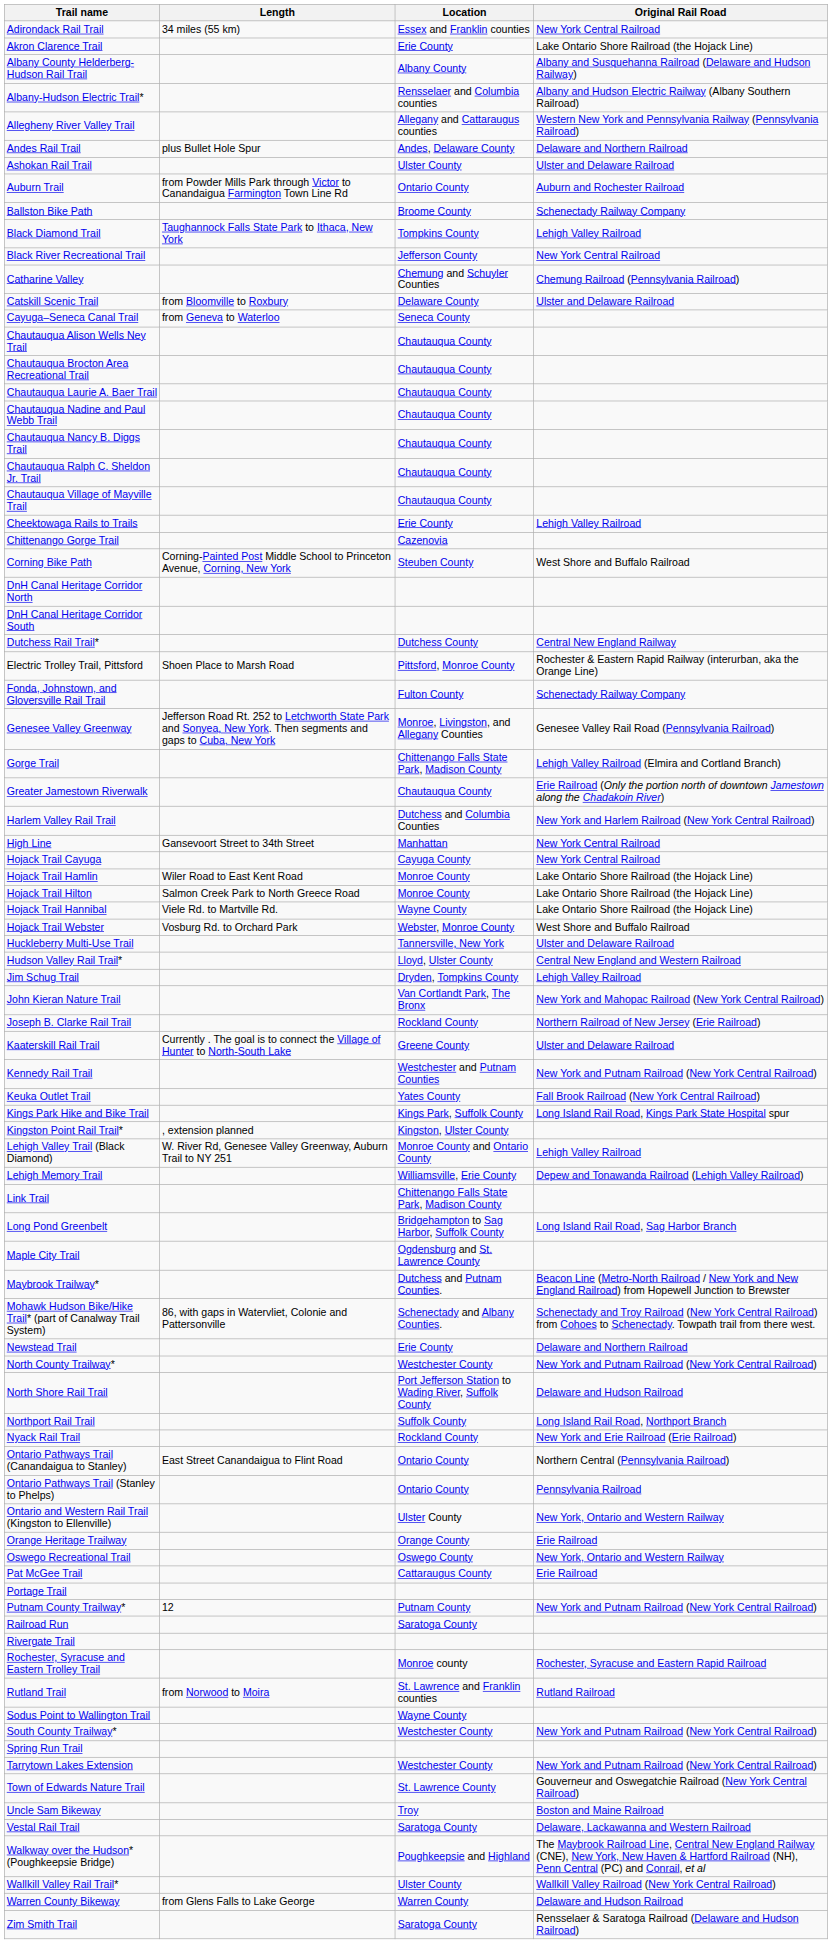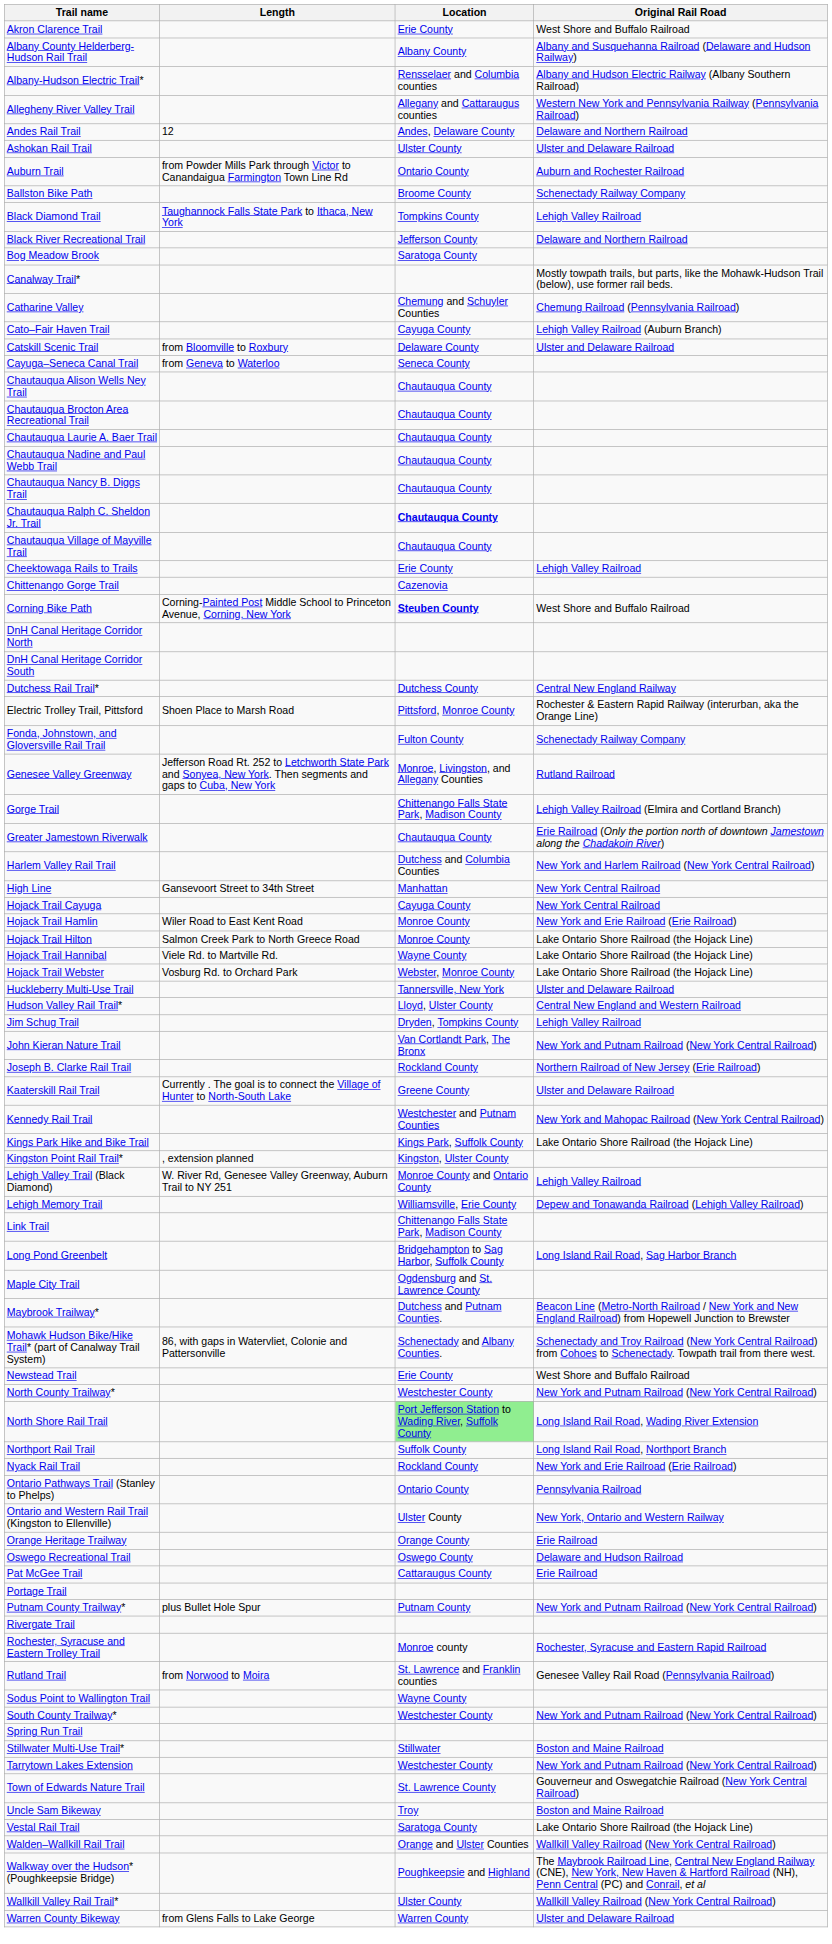 <table class="wikitable">
 <tr>
 <th>Trail name</th>
 <th>Length</th>
 <th>Location</th>
 <th>Original Rail Road</th>
 </tr>
 <tr>
-<td><a href='#'>Adirondack Rail Trail</a></td>
-<td>34 miles (55 km)</td>
-<td><a href='#'>Essex</a> and <a href='#'>Franklin</a> counties</td>
-<td><a href='#'>New York Central Railroad</a></td>
-</tr>
-<tr>
 <td><a href='#'>Akron Clarence Trail</a></td>
 <td></td>
 <td><a href='#'>Erie County</a></td>
-<td>Lake Ontario Shore Railroad (the Hojack Line)</td>
+<td>West Shore and Buffalo Railroad</td>
 </tr>
 <tr>
 <td><a href='#'>Albany County Helderberg-Hudson Rail Trail</a></td>
 <td> </td>
 <td><a href='#'>Albany County</a></td>
 <td><a href='#'>Albany and Susquehanna Railroad</a> (<a href='#'>Delaware and Hudson Railway</a>)</td>
 </tr>
 <tr>
 <td><a href='#'>Albany-Hudson Electric Trail</a>*</td>
 <td></td>
 <td><a href='#'>Rensselaer</a> and <a href='#'>Columbia</a> counties</td>
 <td><a href='#'>Albany and Hudson Electric Railway</a> (Albany Southern Railroad)</td>
 </tr>
 <tr>
 <td><a href='#'>Allegheny River Valley Trail</a></td>
 <td></td>
 <td><a href='#'>Allegany</a> and <a href='#'>Cattaraugus</a> counties</td>
 <td><a href='#'>Western New York and Pennsylvania Railway</a> (<a href='#'>Pennsylvania Railroad</a>)</td>
 </tr>
 <tr>
 <td><a href='#'>Andes Rail Trail</a></td>
-<td> plus  Bullet Hole Spur</td>
+<td>12</td>
 <td><a href='#'>Andes</a>, <a href='#'>Delaware County</a></td>
 <td><a href='#'>Delaware and Northern Railroad</a></td>
 </tr>
 <tr>
 <td><a href='#'>Ashokan Rail Trail</a></td>
 <td></td>
 <td><a href='#'>Ulster County</a></td>
 <td><a href='#'>Ulster and Delaware Railroad</a></td>
 </tr>
 <tr>
 <td><a href='#'>Auburn Trail</a></td>
 <td> from Powder Mills Park through <a href='#'>Victor</a> to Canandaigua <a href='#'>Farmington</a> Town Line Rd</td>
 <td><a href='#'>Ontario County</a></td>
 <td><a href='#'>Auburn and Rochester Railroad</a></td>
 </tr>
 <tr>
 <td><a href='#'>Ballston Bike Path</a></td>
 <td></td>
 <td><a href='#'>Broome County</a></td>
 <td><a href='#'>Schenectady Railway Company</a></td>
 </tr>
 <tr>
 <td><a href='#'>Black Diamond Trail</a></td>
 <td> <a href='#'>Taughannock Falls State Park</a> to <a href='#'>Ithaca, New York</a></td>
 <td><a href='#'>Tompkins County</a></td>
 <td><a href='#'>Lehigh Valley Railroad</a> </td>
 </tr>
 <tr>
 <td><a href='#'>Black River Recreational Trail</a></td>
 <td></td>
 <td><a href='#'>Jefferson County</a></td>
-<td><a href='#'>New York Central Railroad</a></td>
+<td><a href='#'>Delaware and Northern Railroad</a></td>
+</tr>
+<tr>
+<td><a href='#'>Bog Meadow Brook</a></td>
+<td></td>
+<td><a href='#'>Saratoga County</a></td>
+<td></td>
+</tr>
+<tr>
+<td><a href='#'>Canalway Trail</a>*</td>
+<td></td>
+<td></td>
+<td>Mostly towpath trails, but parts, like the Mohawk-Hudson Trail (below), use former rail beds.</td>
 </tr>
 <tr>
 <td><a href='#'>Catharine Valley</a></td>
 <td></td>
 <td><a href='#'>Chemung</a> and <a href='#'>Schuyler</a> Counties</td>
 <td><a href='#'>Chemung Railroad</a> (<a href='#'>Pennsylvania Railroad</a>)</td>
+</tr>
+<tr>
+<td><a href='#'>Cato–Fair Haven Trail</a></td>
+<td></td>
+<td><a href='#'>Cayuga County</a></td>
+<td><a href='#'>Lehigh Valley Railroad</a> (Auburn Branch)</td>
 </tr>
 <tr>
 <td><a href='#'>Catskill Scenic Trail</a></td>
 <td> from <a href='#'>Bloomville</a> to <a href='#'>Roxbury</a></td>
 <td><a href='#'>Delaware County</a></td>
 <td><a href='#'>Ulster and Delaware Railroad</a></td>
 </tr>
 <tr>
 <td><a href='#'>Cayuga–Seneca Canal Trail</a></td>
 <td> from <a href='#'>Geneva</a> to <a href='#'>Waterloo</a></td>
 <td><a href='#'>Seneca County</a></td>
 <td></td>
 </tr>
 <tr>
 <td><a href='#'>Chautauqua Alison Wells Ney Trail</a></td>
 <td> </td>
 <td><a href='#'>Chautauqua County</a></td>
 <td></td>
 </tr>
 <tr>
 <td><a href='#'>Chautauqua Brocton Area Recreational Trail</a></td>
 <td></td>
 <td><a href='#'>Chautauqua County</a></td>
 <td></td>
 </tr>
 <tr>
 <td><a href='#'>Chautauqua Laurie A. Baer Trail</a></td>
 <td></td>
 <td><a href='#'>Chautauqua County</a></td>
 <td></td>
 </tr>
 <tr>
 <td><a href='#'>Chautauqua Nadine and Paul Webb Trail</a></td>
 <td></td>
 <td><a href='#'>Chautauqua County</a></td>
 <td></td>
 </tr>
 <tr>
 <td><a href='#'>Chautauqua Nancy B. Diggs Trail</a></td>
 <td></td>
 <td><a href='#'>Chautauqua County</a></td>
 <td></td>
 </tr>
 <tr>
 <td><a href='#'>Chautauqua Ralph C. Sheldon Jr. Trail</a></td>
 <td></td>
-<td><a href='#'>Chautauqua County</a></td>
+<td><strong><a href='#'>Chautauqua County</a></strong></td>
 <td></td>
 </tr>
 <tr>
 <td><a href='#'>Chautauqua Village of Mayville Trail</a></td>
 <td></td>
 <td><a href='#'>Chautauqua County</a></td>
 <td></td>
 </tr>
 <tr>
 <td><a href='#'>Cheektowaga Rails to Trails</a></td>
 <td></td>
 <td><a href='#'>Erie County</a></td>
 <td><a href='#'>Lehigh Valley Railroad</a></td>
 </tr>
 <tr>
 <td><a href='#'>Chittenango Gorge Trail</a></td>
 <td></td>
 <td><a href='#'>Cazenovia</a></td>
 <td></td>
 </tr>
 <tr>
 <td><a href='#'>Corning Bike Path</a></td>
 <td> Corning-<a href='#'>Painted Post</a> Middle School to Princeton Avenue, <a href='#'>Corning, New York</a></td>
-<td><a href='#'>Steuben County</a></td>
+<td><strong><a href='#'>Steuben County</a></strong></td>
 <td>West Shore and Buffalo Railroad</td>
 </tr>
 <tr>
 <td><a href='#'>DnH Canal Heritage Corridor North</a></td>
 <td></td>
 <td></td>
 <td></td>
 </tr>
 <tr>
 <td><a href='#'>DnH Canal Heritage Corridor South</a></td>
 <td></td>
 <td></td>
 <td></td>
 </tr>
 <tr>
 <td><a href='#'>Dutchess Rail Trail</a>*</td>
 <td></td>
 <td><a href='#'>Dutchess County</a></td>
 <td><a href='#'>Central New England Railway</a></td>
 </tr>
 <tr>
 <td>Electric Trolley Trail, Pittsford</td>
 <td> Shoen Place to Marsh Road</td>
 <td><a href='#'>Pittsford</a>, <a href='#'>Monroe County</a></td>
 <td>Rochester & Eastern Rapid Railway (interurban, aka the Orange Line)</td>
 </tr>
 <tr>
 <td><a href='#'>Fonda, Johnstown, and Gloversville Rail Trail</a></td>
 <td></td>
 <td><a href='#'>Fulton County</a></td>
 <td><a href='#'>Schenectady Railway Company</a></td>
 </tr>
 <tr>
 <td><a href='#'>Genesee Valley Greenway</a></td>
 <td> Jefferson Road Rt. 252 to <a href='#'>Letchworth State Park</a> and <a href='#'>Sonyea, New York</a>.  Then segments and gaps to <a href='#'>Cuba, New York</a></td>
 <td><a href='#'>Monroe</a>, <a href='#'>Livingston</a>, and <a href='#'>Allegany</a> Counties</td>
-<td>Genesee Valley Rail Road (<a href='#'>Pennsylvania Railroad</a>)</td>
+<td><a href='#'>Rutland Railroad</a></td>
 </tr>
 <tr>
 <td><a href='#'>Gorge Trail</a></td>
 <td></td>
 <td><a href='#'>Chittenango Falls State Park</a>, <a href='#'>Madison County</a></td>
 <td><a href='#'>Lehigh Valley Railroad</a> (Elmira and Cortland Branch)</td>
 </tr>
 <tr>
 <td><a href='#'>Greater Jamestown Riverwalk</a></td>
 <td></td>
 <td><a href='#'>Chautauqua County</a></td>
 <td><a href='#'>Erie Railroad</a> (<em>Only the portion north of downtown <a href='#'>Jamestown</a> along the <a href='#'>Chadakoin River</a></em>)</td>
 </tr>
 <tr>
 <td><a href='#'>Harlem Valley Rail Trail</a></td>
 <td></td>
 <td><a href='#'>Dutchess</a> and <a href='#'>Columbia</a> Counties</td>
 <td><a href='#'>New York and Harlem Railroad</a> (<a href='#'>New York Central Railroad</a>)</td>
 </tr>
 <tr>
 <td><a href='#'>High Line</a></td>
 <td> Gansevoort Street to 34th Street</td>
 <td><a href='#'>Manhattan</a></td>
 <td><a href='#'>New York Central Railroad</a></td>
 </tr>
 <tr>
 <td><a href='#'>Hojack Trail Cayuga</a></td>
 <td></td>
 <td><a href='#'>Cayuga County</a></td>
 <td><a href='#'>New York Central Railroad</a></td>
 </tr>
 <tr>
 <td><a href='#'>Hojack Trail Hamlin</a></td>
 <td> Wiler Road to East Kent Road</td>
 <td><a href='#'>Monroe County</a></td>
-<td>Lake Ontario Shore Railroad (the Hojack Line)</td>
+<td><a href='#'>New York and Erie Railroad</a> (<a href='#'>Erie Railroad</a>)</td>
 </tr>
 <tr>
 <td><a href='#'>Hojack Trail Hilton</a></td>
 <td> Salmon Creek Park to North Greece Road</td>
 <td><a href='#'>Monroe County</a></td>
 <td>Lake Ontario Shore Railroad (the Hojack Line)</td>
 </tr>
 <tr>
 <td><a href='#'>Hojack Trail Hannibal</a></td>
 <td> Viele Rd. to Martville Rd.</td>
 <td><a href='#'>Wayne County</a></td>
 <td>Lake Ontario Shore Railroad (the Hojack Line)</td>
 </tr>
 <tr>
 <td><a href='#'>Hojack Trail Webster</a></td>
 <td> Vosburg Rd. to Orchard Park</td>
 <td><a href='#'>Webster</a>, <a href='#'>Monroe County</a></td>
-<td>West Shore and Buffalo Railroad</td>
+<td>Lake Ontario Shore Railroad (the Hojack Line)</td>
 </tr>
 <tr>
 <td><a href='#'>Huckleberry Multi-Use Trail</a></td>
 <td></td>
 <td><a href='#'>Tannersville, New York</a></td>
 <td><a href='#'>Ulster and Delaware Railroad</a> </td>
 </tr>
 <tr>
 <td><a href='#'>Hudson Valley Rail Trail</a>*</td>
 <td></td>
 <td><a href='#'>Lloyd</a>, <a href='#'>Ulster County</a></td>
 <td><a href='#'>Central New England and Western Railroad</a></td>
 </tr>
 <tr>
 <td><a href='#'>Jim Schug Trail</a></td>
 <td></td>
 <td><a href='#'>Dryden</a>, <a href='#'>Tompkins County</a></td>
 <td><a href='#'>Lehigh Valley Railroad</a></td>
 </tr>
 <tr>
 <td><a href='#'>John Kieran Nature Trail</a></td>
 <td></td>
 <td><a href='#'>Van Cortlandt Park</a>, <a href='#'>The Bronx</a></td>
-<td><a href='#'>New York and Mahopac Railroad</a> (<a href='#'>New York Central Railroad</a>)</td>
+<td><a href='#'>New York and Putnam Railroad</a> (<a href='#'>New York Central Railroad</a>)</td>
 </tr>
 <tr>
 <td><a href='#'>Joseph B. Clarke Rail Trail</a></td>
 <td></td>
 <td><a href='#'>Rockland County</a></td>
 <td><a href='#'>Northern Railroad of New Jersey</a> (<a href='#'>Erie Railroad</a>)</td>
 </tr>
 <tr>
 <td><a href='#'>Kaaterskill Rail Trail</a></td>
 <td>Currently . The goal is to connect the <a href='#'>Village of Hunter</a> to <a href='#'>North-South Lake</a></td>
 <td><a href='#'>Greene County</a></td>
 <td><a href='#'>Ulster and Delaware Railroad</a></td>
 </tr>
 <tr>
 <td><a href='#'>Kennedy Rail Trail</a></td>
 <td></td>
 <td><a href='#'>Westchester</a> and <a href='#'>Putnam Counties</a></td>
-<td><a href='#'>New York and Putnam Railroad</a> (<a href='#'>New York Central Railroad</a>)</td>
-</tr>
-<tr>
-<td><a href='#'>Keuka Outlet Trail</a></td>
-<td></td>
-<td><a href='#'>Yates County</a></td>
-<td><a href='#'>Fall Brook Railroad</a> (<a href='#'>New York Central Railroad</a>)</td>
+<td><a href='#'>New York and Mahopac Railroad</a> (<a href='#'>New York Central Railroad</a>)</td>
 </tr>
 <tr>
 <td><a href='#'>Kings Park Hike and Bike Trail</a></td>
 <td></td>
 <td><a href='#'>Kings Park</a>, <a href='#'>Suffolk County</a></td>
-<td><a href='#'>Long Island Rail Road</a>, <a href='#'>Kings Park State Hospital</a> spur</td>
+<td>Lake Ontario Shore Railroad (the Hojack Line)</td>
 </tr>
 <tr>
 <td><a href='#'>Kingston Point Rail Trail</a>*</td>
 <td>, extension planned</td>
 <td><a href='#'>Kingston</a>, <a href='#'>Ulster County</a></td>
 <td></td>
 </tr>
 <tr>
 <td><a href='#'>Lehigh Valley Trail</a> (Black Diamond)</td>
 <td> W. River Rd, Genesee Valley Greenway, Auburn Trail to NY 251</td>
 <td><a href='#'>Monroe County</a> and <a href='#'>Ontario County</a></td>
 <td><a href='#'>Lehigh Valley Railroad</a></td>
 </tr>
 <tr>
 <td><a href='#'>Lehigh Memory Trail</a></td>
 <td></td>
 <td><a href='#'>Williamsville</a>, <a href='#'>Erie County</a></td>
 <td><a href='#'>Depew and Tonawanda Railroad</a> (<a href='#'>Lehigh Valley Railroad</a>)<br></td>
 </tr>
 <tr>
 <td><a href='#'>Link Trail</a></td>
 <td></td>
 <td><a href='#'>Chittenango Falls State Park</a>, <a href='#'>Madison County</a></td>
 <td></td>
 </tr>
 <tr>
 <td><a href='#'>Long Pond Greenbelt</a></td>
 <td></td>
 <td><a href='#'>Bridgehampton</a> to <a href='#'>Sag Harbor</a>, <a href='#'>Suffolk County</a></td>
 <td><a href='#'>Long Island Rail Road</a>, <a href='#'>Sag Harbor Branch</a></td>
 </tr>
 <tr>
 <td><a href='#'>Maple City Trail</a></td>
 <td></td>
 <td><a href='#'>Ogdensburg</a> and <a href='#'>St. Lawrence County</a></td>
 <td></td>
 </tr>
 <tr>
 <td><a href='#'>Maybrook Trailway</a>*</td>
 <td></td>
 <td><a href='#'>Dutchess</a> and <a href='#'>Putnam Counties</a>.</td>
 <td><a href='#'>Beacon Line</a> (<a href='#'>Metro-North Railroad</a> / <a href='#'>New York and New England Railroad</a>) from Hopewell Junction to Brewster</td>
 </tr>
 <tr>
 <td><a href='#'>Mohawk Hudson Bike/Hike Trail</a>* (part of Canalway Trail System)</td>
 <td>86, with gaps in Watervliet, Colonie and Pattersonville</td>
 <td><a href='#'>Schenectady</a> and <a href='#'>Albany Counties</a>.</td>
 <td><a href='#'>Schenectady and Troy Railroad</a> (<a href='#'>New York Central Railroad</a>) from <a href='#'>Cohoes</a> to <a href='#'>Schenectady</a>. Towpath trail from there west.</td>
 </tr>
 <tr>
 <td><a href='#'>Newstead Trail</a></td>
 <td></td>
 <td><a href='#'>Erie County</a></td>
-<td><a href='#'>Delaware and Northern Railroad</a></td>
+<td>West Shore and Buffalo Railroad</td>
 </tr>
 <tr>
 <td><a href='#'>North County Trailway</a>*</td>
 <td></td>
 <td><a href='#'>Westchester County</a></td>
 <td><a href='#'>New York and Putnam Railroad</a> (<a href='#'>New York Central Railroad</a>)</td>
 </tr>
 <tr>
 <td><a href='#'>North Shore Rail Trail</a></td>
 <td></td>
-<td><a href='#'>Port Jefferson Station</a> to <a href='#'>Wading River</a>, <a href='#'>Suffolk County</a></td>
-<td><a href='#'>Delaware and Hudson Railroad</a></td>
+<td style="background: lightgreen;"><a href='#'>Port Jefferson Station</a> to <a href='#'>Wading River</a>, <a href='#'>Suffolk County</a></td>
+<td><a href='#'>Long Island Rail Road</a>, <a href='#'>Wading River Extension</a></td>
 </tr>
 <tr>
 <td><a href='#'>Northport Rail Trail</a></td>
 <td></td>
 <td><a href='#'>Suffolk County</a></td>
 <td><a href='#'>Long Island Rail Road</a>, <a href='#'>Northport Branch</a></td>
 </tr>
 <tr>
 <td><a href='#'>Nyack Rail Trail</a></td>
 <td></td>
 <td><a href='#'>Rockland County</a></td>
 <td><a href='#'>New York and Erie Railroad</a> (<a href='#'>Erie Railroad</a>)</td>
-</tr>
-<tr>
-<td><a href='#'>Ontario Pathways Trail</a> (Canandaigua to Stanley)</td>
-<td> East Street Canandaigua to Flint Road</td>
-<td><a href='#'>Ontario County</a></td>
-<td>Northern Central (<a href='#'>Pennsylvania Railroad</a>)</td>
 </tr>
 <tr>
 <td><a href='#'>Ontario Pathways Trail</a> (Stanley to Phelps)</td>
 <td></td>
 <td><a href='#'>Ontario County</a></td>
 <td><a href='#'>Pennsylvania Railroad</a></td>
 </tr>
 <tr>
 <td><a href='#'>Ontario and Western Rail Trail</a> (Kingston to Ellenville)</td>
 <td></td>
 <td><a href='#'>Ulster</a> County</td>
 <td><a href='#'>New York, Ontario and Western Railway</a></td>
 </tr>
 <tr>
 <td><a href='#'>Orange Heritage Trailway</a></td>
 <td></td>
 <td><a href='#'>Orange County</a></td>
 <td><a href='#'>Erie Railroad</a></td>
 </tr>
 <tr>
 <td><a href='#'>Oswego Recreational Trail</a></td>
 <td></td>
 <td><a href='#'>Oswego County</a></td>
-<td><a href='#'>New York, Ontario and Western Railway</a></td>
+<td><a href='#'>Delaware and Hudson Railroad</a></td>
 </tr>
 <tr>
 <td><a href='#'>Pat McGee Trail</a></td>
 <td></td>
 <td><a href='#'>Cattaraugus County</a></td>
 <td><a href='#'>Erie Railroad</a></td>
 </tr>
 <tr>
 <td><a href='#'>Portage Trail</a></td>
 <td></td>
 <td></td>
 <td></td>
 </tr>
 <tr>
 <td><a href='#'>Putnam County Trailway</a>*</td>
-<td>12</td>
+<td> plus  Bullet Hole Spur</td>
 <td><a href='#'>Putnam County</a></td>
 <td><a href='#'>New York and Putnam Railroad</a> (<a href='#'>New York Central Railroad</a>)</td>
-</tr>
-<tr>
-<td><a href='#'>Railroad Run</a></td>
-<td></td>
-<td><a href='#'>Saratoga County</a></td>
-<td></td>
 </tr>
 <tr>
 <td><a href='#'>Rivergate Trail</a></td>
 <td></td>
 <td></td>
 <td></td>
 </tr>
 <tr>
 <td><a href='#'>Rochester, Syracuse and Eastern Trolley Trail</a></td>
 <td></td>
 <td><a href='#'>Monroe</a> county</td>
 <td><a href='#'>Rochester, Syracuse and Eastern Rapid Railroad</a></td>
 </tr>
 <tr>
 <td><a href='#'>Rutland Trail</a></td>
 <td> from <a href='#'>Norwood</a> to <a href='#'>Moira</a></td>
 <td><a href='#'>St. Lawrence</a> and <a href='#'>Franklin</a> counties</td>
-<td><a href='#'>Rutland Railroad</a></td>
+<td>Genesee Valley Rail Road (<a href='#'>Pennsylvania Railroad</a>)</td>
 </tr>
 <tr>
 <td><a href='#'>Sodus Point to Wallington Trail</a></td>
 <td></td>
 <td><a href='#'>Wayne County</a></td>
 <td></td>
 </tr>
 <tr>
 <td><a href='#'>South County Trailway</a>*</td>
 <td></td>
 <td><a href='#'>Westchester County</a></td>
 <td><a href='#'>New York and Putnam Railroad</a> (<a href='#'>New York Central Railroad</a>)</td>
 </tr>
 <tr>
 <td><a href='#'>Spring Run Trail</a></td>
 <td></td>
 <td></td>
 <td></td>
+</tr>
+<tr>
+<td><a href='#'>Stillwater Multi-Use Trail</a>*</td>
+<td></td>
+<td><a href='#'>Stillwater</a></td>
+<td><a href='#'>Boston and Maine Railroad</a></td>
 </tr>
 <tr>
 <td><a href='#'>Tarrytown Lakes Extension</a></td>
 <td></td>
 <td><a href='#'>Westchester County</a></td>
 <td><a href='#'>New York and Putnam Railroad</a> (<a href='#'>New York Central Railroad</a>)</td>
 </tr>
 <tr>
 <td><a href='#'>Town of Edwards Nature Trail</a></td>
 <td></td>
 <td><a href='#'>St. Lawrence County</a></td>
 <td>Gouverneur and Oswegatchie Railroad (<a href='#'>New York Central Railroad</a>)</td>
 </tr>
 <tr>
 <td><a href='#'>Uncle Sam Bikeway</a></td>
 <td></td>
 <td><a href='#'>Troy</a></td>
 <td><a href='#'>Boston and Maine Railroad</a></td>
 </tr>
 <tr>
 <td><a href='#'>Vestal Rail Trail</a></td>
 <td></td>
 <td><a href='#'>Saratoga County</a></td>
-<td><a href='#'>Delaware, Lackawanna and Western Railroad</a></td>
+<td>Lake Ontario Shore Railroad (the Hojack Line)</td>
+</tr>
+<tr>
+<td><a href='#'>Walden–Wallkill Rail Trail</a></td>
+<td></td>
+<td><a href='#'>Orange</a> and <a href='#'>Ulster</a> Counties</td>
+<td><a href='#'>Wallkill Valley Railroad</a> (<a href='#'>New York Central Railroad</a>)</td>
 </tr>
 <tr>
 <td><a href='#'>Walkway over the Hudson</a>* (Poughkeepsie Bridge)</td>
 <td></td>
 <td><a href='#'>Poughkeepsie</a> and <a href='#'>Highland</a></td>
 <td>The <a href='#'>Maybrook Railroad Line</a>, <a href='#'>Central New England Railway</a> (CNE), <a href='#'>New York, New Haven & Hartford Railroad</a> (NH), <a href='#'>Penn Central</a> (PC) and <a href='#'>Conrail</a>, <em>et al</em></td>
 </tr>
 <tr>
 <td><a href='#'>Wallkill Valley Rail Trail</a>*</td>
 <td></td>
 <td><a href='#'>Ulster County</a></td>
 <td><a href='#'>Wallkill Valley Railroad</a> (<a href='#'>New York Central Railroad</a>)</td>
 </tr>
 <tr>
 <td><a href='#'>Warren County Bikeway</a></td>
 <td> from Glens Falls to Lake George</td>
 <td><a href='#'>Warren County</a></td>
-<td><a href='#'>Delaware and Hudson Railroad</a></td>
-</tr>
-<tr>
-<td><a href='#'>Zim Smith Trail</a></td>
-<td></td>
-<td><a href='#'>Saratoga County</a></td>
-<td>Rensselaer & Saratoga Railroad (<a href='#'>Delaware and Hudson Railroad</a>)</td>
+<td><a href='#'>Ulster and Delaware Railroad</a></td>
 </tr>
 </table>
